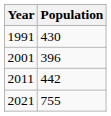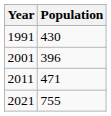 <table class=wikitable>
 <tr>
 <th>Year</th>
 <th>Population</th>
 </tr>
 <tr>
 <td>1991</td>
 <td>430</td>
 </tr>
 <tr>
 <td>2001</td>
 <td>396</td>
 </tr>
 <tr>
 <td>2011</td>
-<td>442</td>
+<td>471</td>
 </tr>
 <tr>
 <td>2021</td>
 <td>755</td>
 </tr>
 </table>
